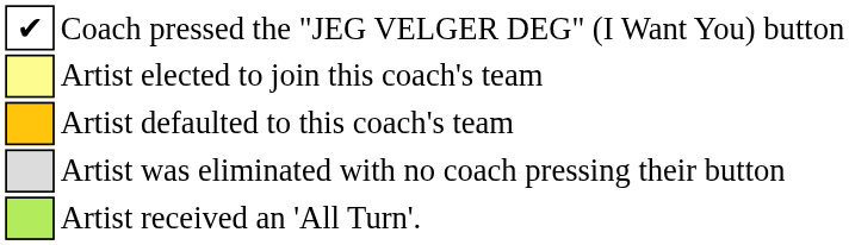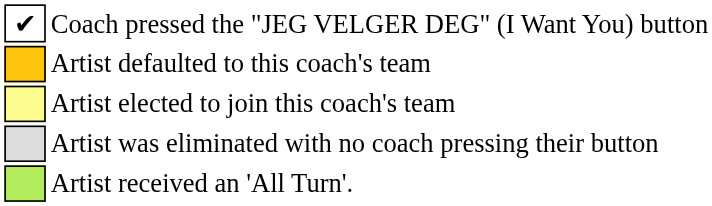 <table class="toccolours" style="font-size: 100%; white-space: nowrap">
 <tr>
 <td style="background:white; border:1px solid black"> ✔ </td>
 <td>Coach pressed the "JEG VELGER DEG" (I Want You) button</td>
 </tr>
 <tr>
+<td style="background:#FFC40C; border: 1px solid black">  </td>
+<td>Artist defaulted to this coach's team</td>
+</tr>
+<tr>
 <td style="background:#fdfc8f; border: 1px solid black">  </td>
 <td>Artist elected to join this coach's team</td>
-</tr>
-<tr>
-<td style="background:#FFC40C; border: 1px solid black">  </td>
-<td>Artist defaulted to this coach's team</td>
 </tr>
 <tr>
 <td style="background:#DCDCDC; border: 1px solid black">  </td>
 <td>Artist was eliminated with no coach pressing their button</td>
 </tr>
 <tr>
 <td style="background-color:#B2EC5D; border: 1px solid black">    </td>
 <td>Artist received an 'All Turn'.</td>
 </tr>
 <tr>
 </tr>
 </table>
